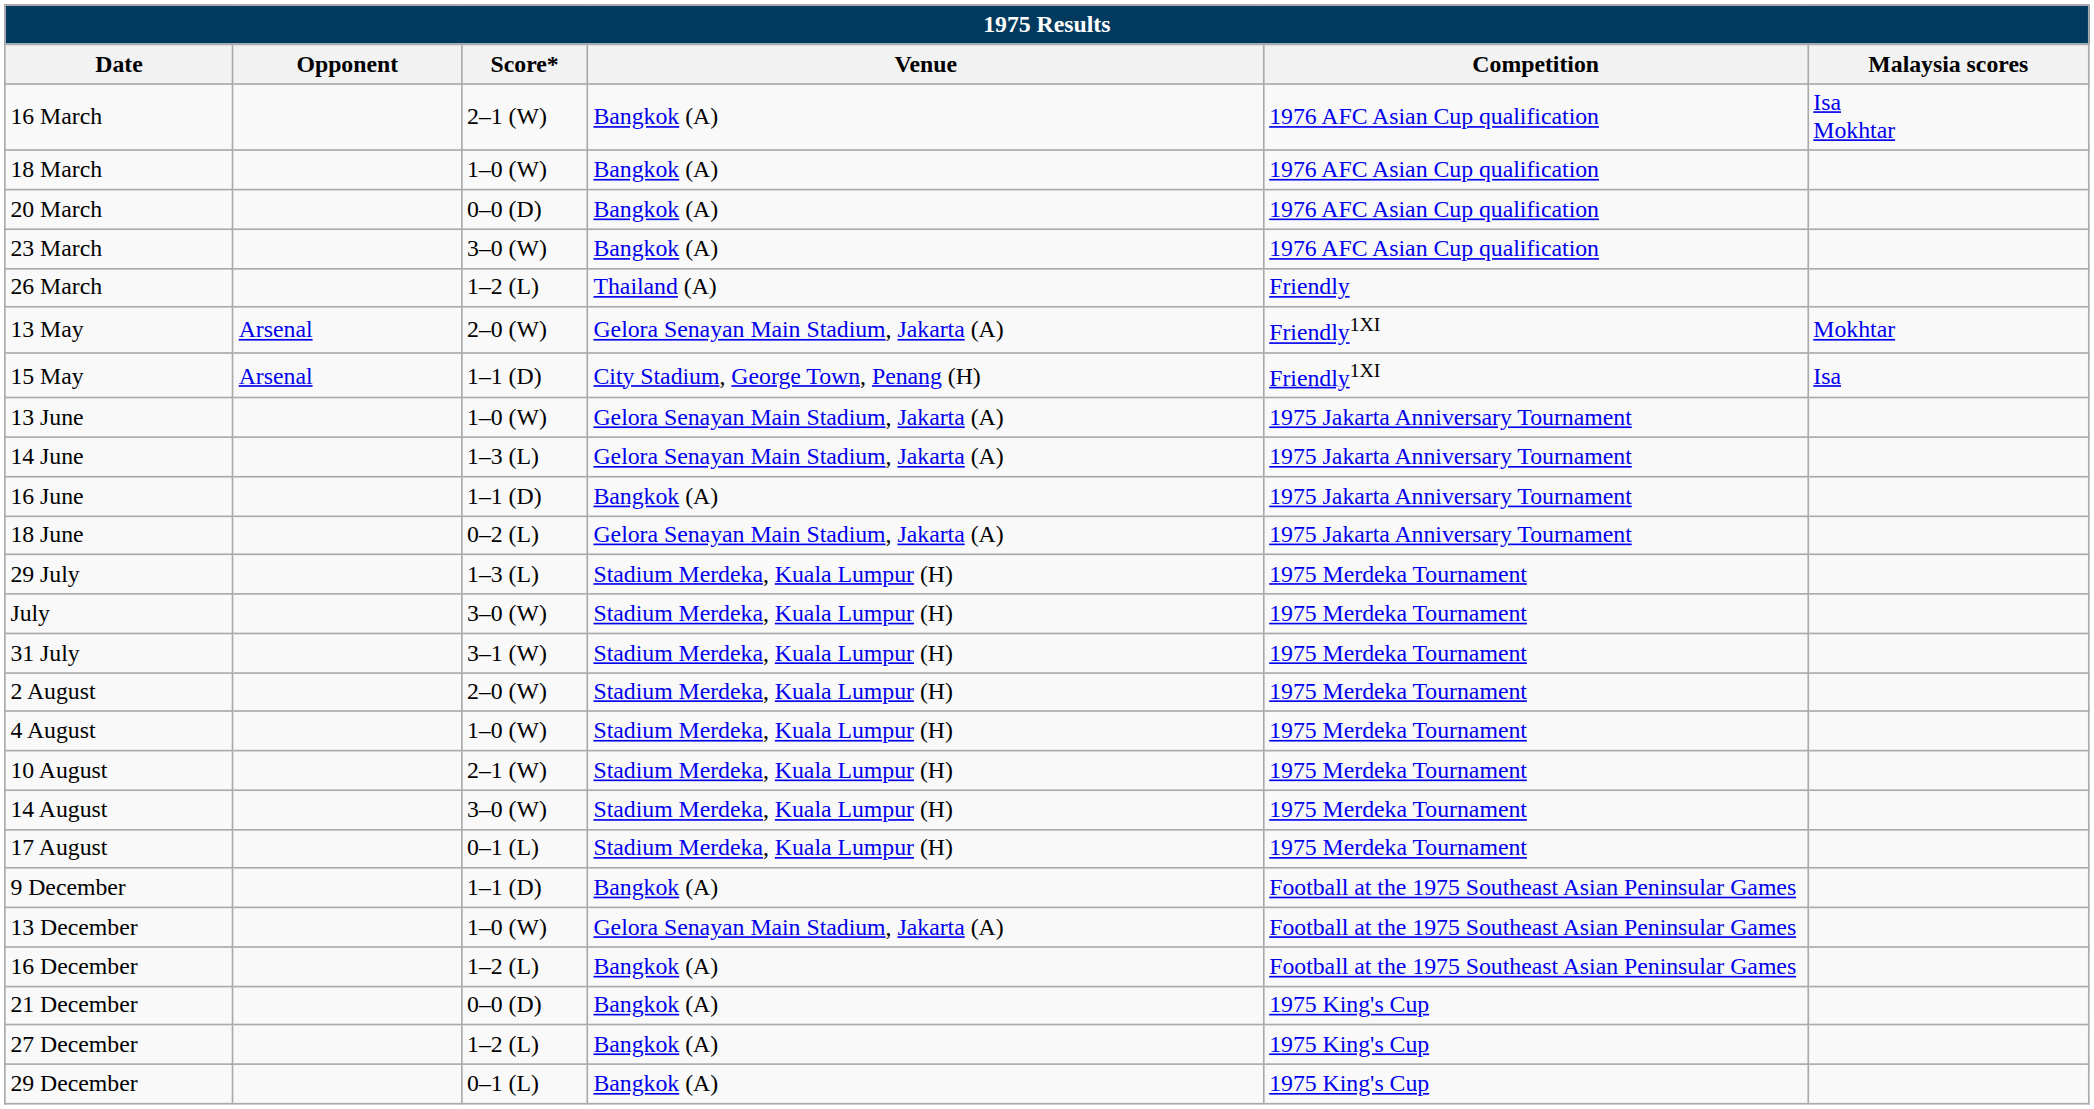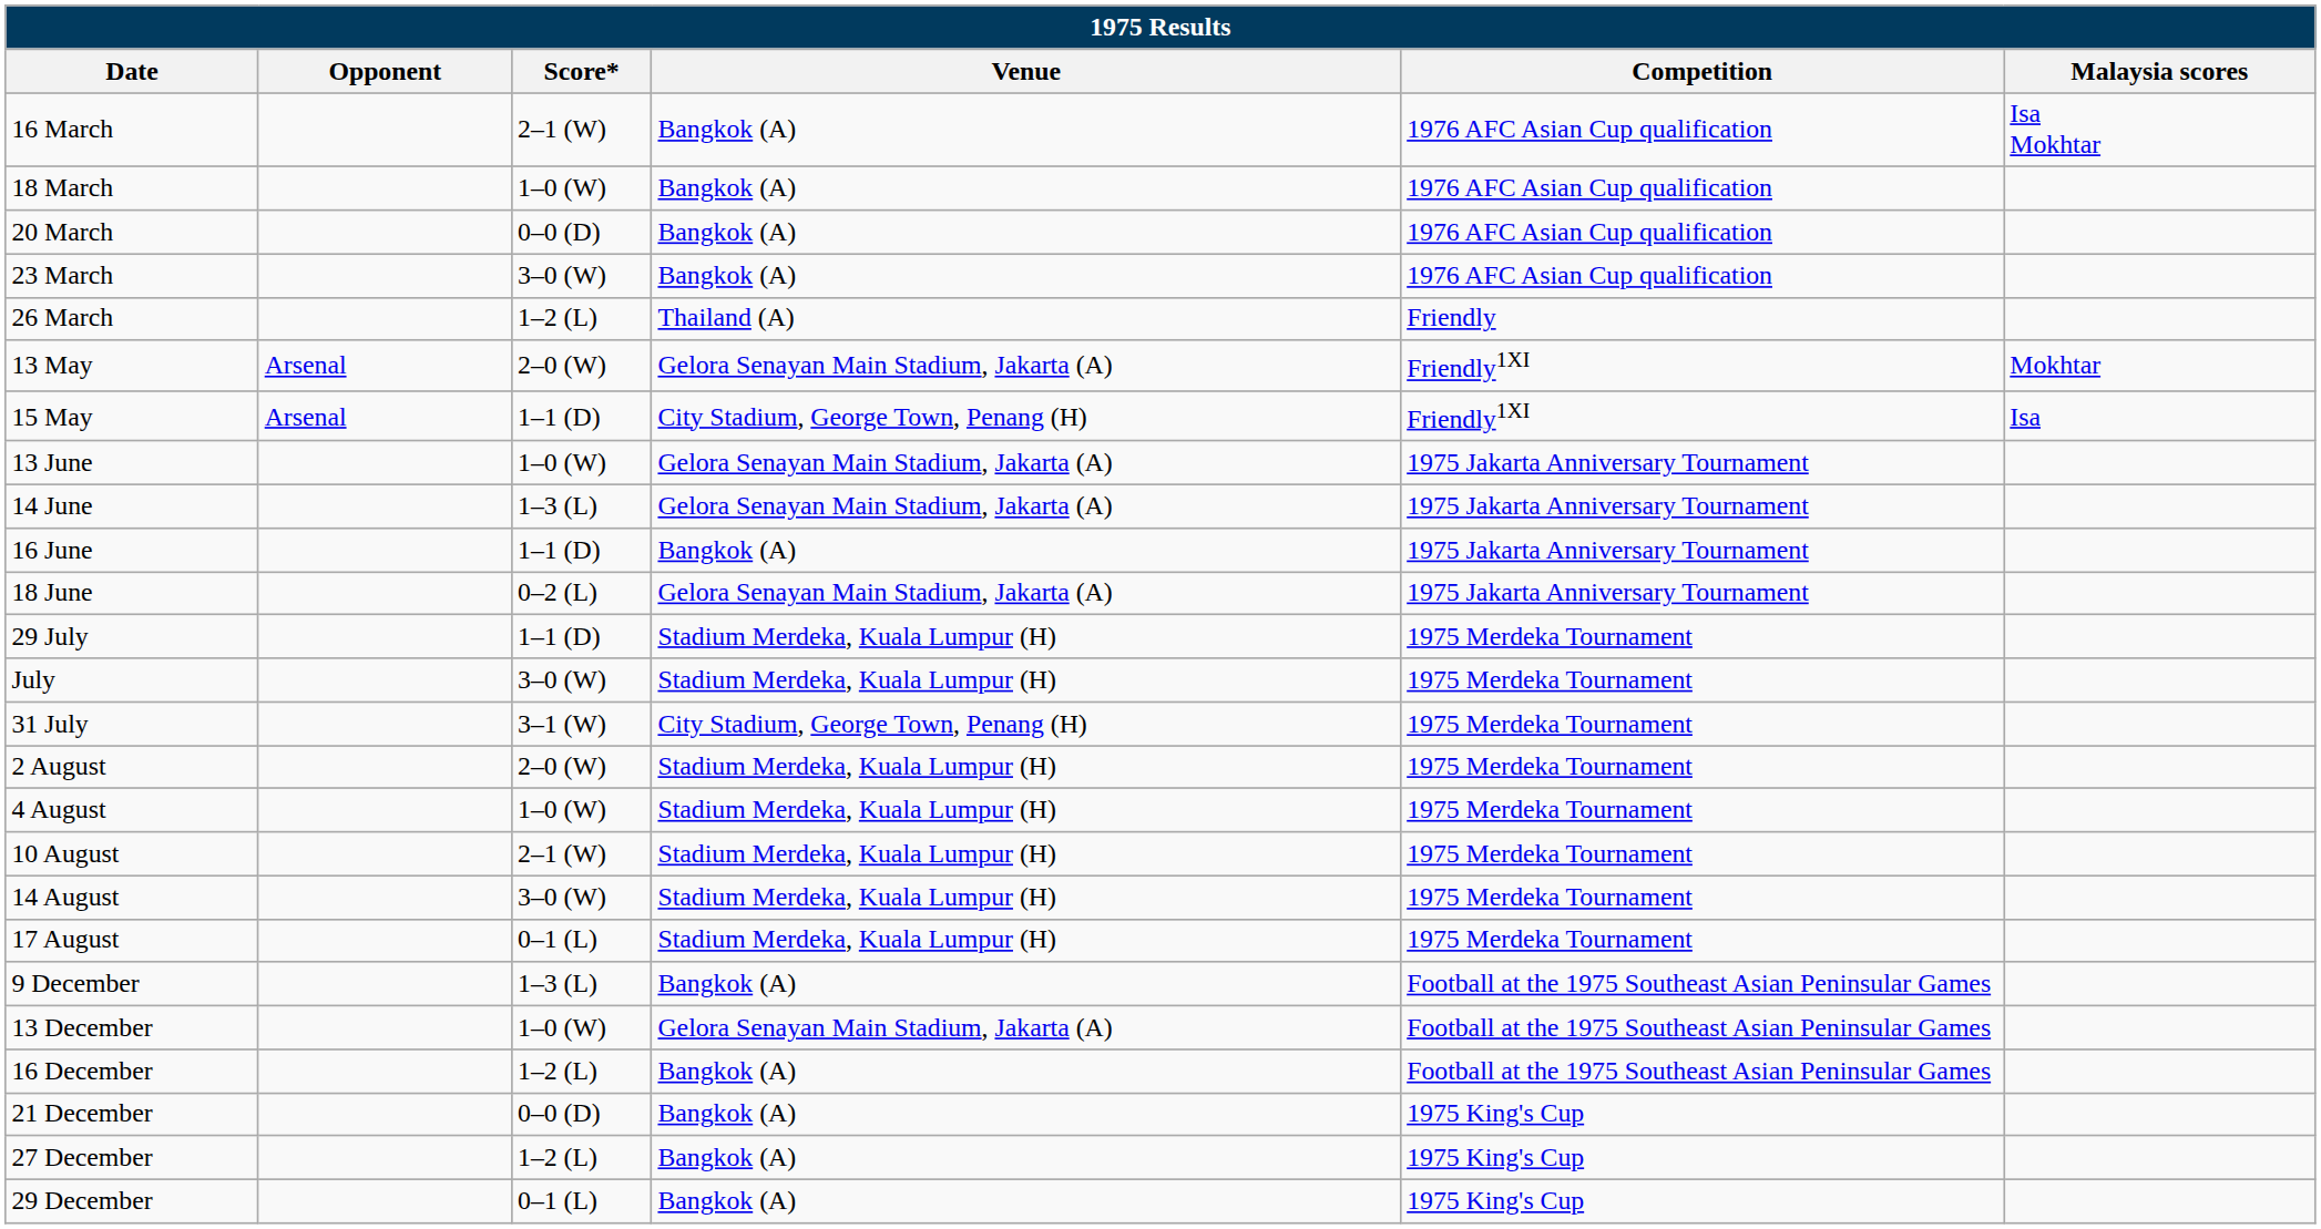 <table class="wikitable" width=100% style="text-align:left;font-size:90%;">
 <tr>
 <th colspan=9 style="background: #013A5E; color: #FFFFFF;">1975 Results</th>
 </tr>
 <tr>
 <th width=80>Date</th>
 <th width=80>Opponent</th>
 <th width=20>Score*</th>
 <th width=250>Venue</th>
 <th width=200>Competition</th>
 <th width=100>Malaysia scores</th>
 </tr>
 <tr>
 <td>16 March</td>
 <td></td>
 <td>2–1 (W)</td>
 <td><a href='#'>Bangkok</a> (A)</td>
 <td><a href='#'>1976 AFC Asian Cup qualification</a></td>
 <td><a href='#'>Isa</a> <br><a href='#'>Mokhtar</a> </td>
 </tr>
 <tr>
 <td>18 March</td>
 <td></td>
 <td>1–0 (W)</td>
 <td><a href='#'>Bangkok</a> (A)</td>
 <td><a href='#'>1976 AFC Asian Cup qualification</a></td>
 <td></td>
 </tr>
 <tr>
 <td>20 March</td>
 <td></td>
 <td>0–0 (D)</td>
 <td><a href='#'>Bangkok</a> (A)</td>
 <td><a href='#'>1976 AFC Asian Cup qualification</a></td>
 <td></td>
 </tr>
 <tr>
 <td>23 March</td>
 <td></td>
 <td>3–0 (W)</td>
 <td><a href='#'>Bangkok</a> (A)</td>
 <td><a href='#'>1976 AFC Asian Cup qualification</a></td>
 <td></td>
 </tr>
 <tr>
 <td>26 March</td>
 <td></td>
 <td>1–2 (L)</td>
 <td><a href='#'>Thailand</a> (A)</td>
 <td><a href='#'>Friendly</a></td>
 <td></td>
 </tr>
 <tr>
 <td>13 May</td>
 <td> <a href='#'>Arsenal</a></td>
 <td>2–0 (W)</td>
 <td><a href='#'>Gelora Senayan Main Stadium</a>, <a href='#'>Jakarta</a> (A)</td>
 <td><a href='#'>Friendly</a><sup>1XI</sup></td>
 <td><a href='#'>Mokhtar</a> </td>
 </tr>
 <tr>
 <td>15 May</td>
 <td> <a href='#'>Arsenal</a></td>
 <td>1–1 (D)</td>
 <td><a href='#'>City Stadium</a>, <a href='#'>George Town</a>, <a href='#'>Penang</a> (H)</td>
 <td><a href='#'>Friendly</a><sup>1XI</sup></td>
 <td><a href='#'>Isa</a> </td>
 </tr>
 <tr>
 <td>13 June</td>
 <td></td>
 <td>1–0 (W)</td>
 <td><a href='#'>Gelora Senayan Main Stadium</a>, <a href='#'>Jakarta</a> (A)</td>
 <td><a href='#'>1975 Jakarta Anniversary Tournament</a></td>
 <td></td>
 </tr>
 <tr>
 <td>14 June</td>
 <td></td>
 <td>1–3 (L)</td>
 <td><a href='#'>Gelora Senayan Main Stadium</a>, <a href='#'>Jakarta</a> (A)</td>
 <td><a href='#'>1975 Jakarta Anniversary Tournament</a></td>
 <td></td>
 </tr>
 <tr>
 <td>16 June</td>
 <td></td>
 <td>1–1 (D)</td>
 <td><a href='#'>Bangkok</a> (A)</td>
 <td><a href='#'>1975 Jakarta Anniversary Tournament</a></td>
 <td></td>
 </tr>
 <tr>
 <td>18 June</td>
 <td></td>
 <td>0–2 (L)</td>
 <td><a href='#'>Gelora Senayan Main Stadium</a>, <a href='#'>Jakarta</a> (A)</td>
 <td><a href='#'>1975 Jakarta Anniversary Tournament</a></td>
 <td></td>
 </tr>
 <tr>
 <td>29 July</td>
 <td></td>
-<td>1–3 (L)</td>
+<td>1–1 (D)</td>
 <td><a href='#'>Stadium Merdeka</a>, <a href='#'>Kuala Lumpur</a> (H)</td>
 <td><a href='#'>1975 Merdeka Tournament</a></td>
 <td></td>
 </tr>
 <tr>
 <td>July</td>
 <td></td>
 <td>3–0 (W)</td>
 <td><a href='#'>Stadium Merdeka</a>, <a href='#'>Kuala Lumpur</a> (H)</td>
 <td><a href='#'>1975 Merdeka Tournament</a></td>
 <td></td>
 </tr>
 <tr>
 <td>31 July</td>
 <td></td>
 <td>3–1 (W)</td>
-<td><a href='#'>Stadium Merdeka</a>, <a href='#'>Kuala Lumpur</a> (H)</td>
+<td><a href='#'>City Stadium</a>, <a href='#'>George Town</a>, <a href='#'>Penang</a> (H)</td>
 <td><a href='#'>1975 Merdeka Tournament</a></td>
 <td></td>
 </tr>
 <tr>
 <td>2 August</td>
 <td></td>
 <td>2–0 (W)</td>
 <td><a href='#'>Stadium Merdeka</a>, <a href='#'>Kuala Lumpur</a> (H)</td>
 <td><a href='#'>1975 Merdeka Tournament</a></td>
 <td></td>
 </tr>
 <tr>
 <td>4 August</td>
 <td></td>
 <td>1–0 (W)</td>
 <td><a href='#'>Stadium Merdeka</a>, <a href='#'>Kuala Lumpur</a> (H)</td>
 <td><a href='#'>1975 Merdeka Tournament</a></td>
 <td></td>
 </tr>
 <tr>
 <td>10 August</td>
 <td></td>
 <td>2–1 (W)</td>
 <td><a href='#'>Stadium Merdeka</a>, <a href='#'>Kuala Lumpur</a> (H)</td>
 <td><a href='#'>1975 Merdeka Tournament</a></td>
 <td></td>
 </tr>
 <tr>
 <td>14 August</td>
 <td></td>
 <td>3–0 (W)</td>
 <td><a href='#'>Stadium Merdeka</a>, <a href='#'>Kuala Lumpur</a> (H)</td>
 <td><a href='#'>1975 Merdeka Tournament</a></td>
 <td></td>
 </tr>
 <tr>
 <td>17 August</td>
 <td></td>
 <td>0–1 (L)</td>
 <td><a href='#'>Stadium Merdeka</a>, <a href='#'>Kuala Lumpur</a> (H)</td>
 <td><a href='#'>1975 Merdeka Tournament</a></td>
 <td></td>
 </tr>
 <tr>
 <td>9 December</td>
 <td></td>
-<td>1–1 (D)</td>
+<td>1–3 (L)</td>
 <td><a href='#'>Bangkok</a> (A)</td>
 <td><a href='#'>Football at the 1975 Southeast Asian Peninsular Games</a></td>
 <td></td>
 </tr>
 <tr>
 <td>13 December</td>
 <td></td>
 <td>1–0 (W)</td>
 <td><a href='#'>Gelora Senayan Main Stadium</a>, <a href='#'>Jakarta</a> (A)</td>
 <td><a href='#'>Football at the 1975 Southeast Asian Peninsular Games</a></td>
 <td></td>
 </tr>
 <tr>
 <td>16 December</td>
 <td></td>
 <td>1–2 (L)</td>
 <td><a href='#'>Bangkok</a> (A)</td>
 <td><a href='#'>Football at the 1975 Southeast Asian Peninsular Games</a></td>
 <td></td>
 </tr>
 <tr>
 <td>21 December</td>
 <td></td>
 <td>0–0 (D)</td>
 <td><a href='#'>Bangkok</a> (A)</td>
 <td><a href='#'>1975 King's Cup</a></td>
 <td></td>
 </tr>
 <tr>
 <td>27 December</td>
 <td></td>
 <td>1–2 (L)</td>
 <td><a href='#'>Bangkok</a> (A)</td>
 <td><a href='#'>1975 King's Cup</a></td>
 <td></td>
 </tr>
 <tr>
 <td>29 December</td>
 <td></td>
 <td>0–1 (L)</td>
 <td><a href='#'>Bangkok</a> (A)</td>
 <td><a href='#'>1975 King's Cup</a></td>
 <td></td>
 </tr>
 </table>
